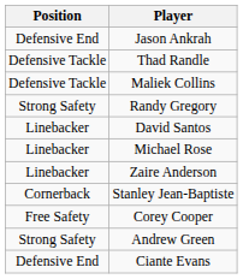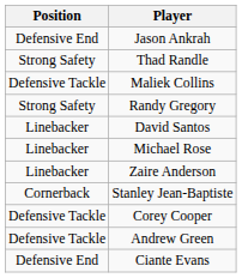 <table class="wikitable" style="text-align: center;">
 <tr>
 <th>Position</th>
 <th>Player</th>
 </tr>
 <tr>
 <td>Defensive End</td>
 <td>Jason Ankrah</td>
 </tr>
 <tr>
-<td>Defensive Tackle</td>
+<td>Strong Safety</td>
 <td>Thad Randle</td>
 </tr>
 <tr>
 <td>Defensive Tackle</td>
 <td>Maliek Collins</td>
 </tr>
 <tr>
 <td>Strong Safety</td>
 <td>Randy Gregory</td>
 </tr>
 <tr>
 <td>Linebacker</td>
 <td>David Santos</td>
 </tr>
 <tr>
 <td>Linebacker</td>
 <td>Michael Rose</td>
 </tr>
 <tr>
 <td>Linebacker</td>
 <td>Zaire Anderson</td>
 </tr>
 <tr>
 <td>Cornerback</td>
 <td>Stanley Jean-Baptiste</td>
 </tr>
 <tr>
-<td>Free Safety</td>
+<td>Defensive Tackle</td>
 <td>Corey Cooper</td>
 </tr>
 <tr>
-<td>Strong Safety</td>
+<td>Defensive Tackle</td>
 <td>Andrew Green</td>
 </tr>
 <tr>
 <td>Defensive End</td>
 <td>Ciante Evans</td>
 </tr>
 </table>
